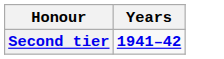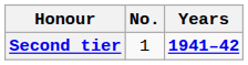 <table class="wikitable plainrowheaders">
 <tr>
 <th scope=col>Honour</th>
+<th scope=col>No.</th>
 <th scope=col>Years</th>
 </tr>
 <tr>
 <th scope=row><a href='#'>Second tier</a></th>
+<td align=center>1</td>
 <td><strong><a href='#'>1941–42</a></strong></td>
 </tr>
 </table>
